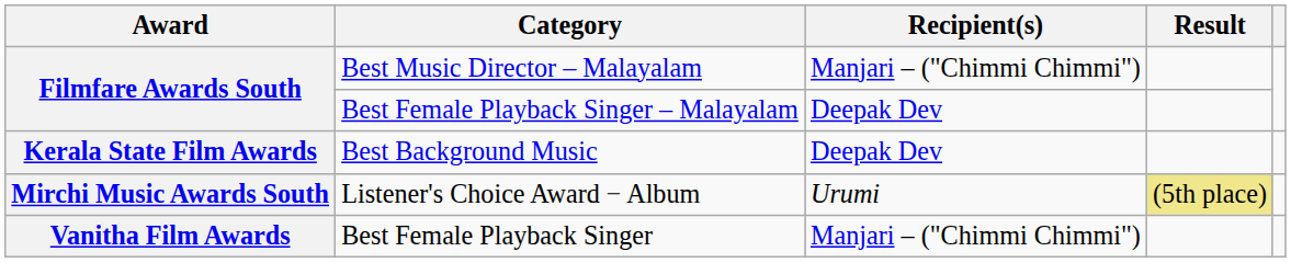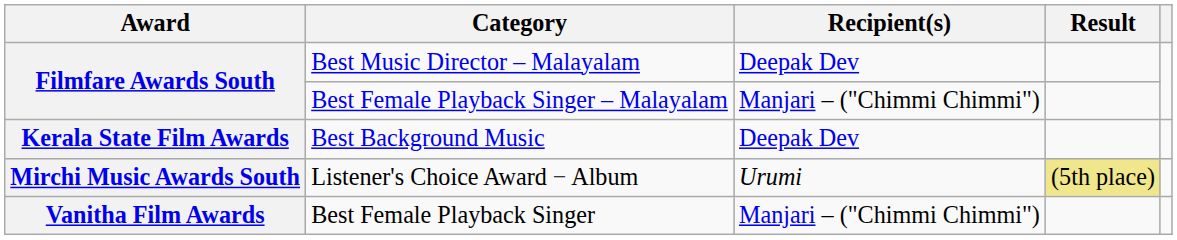 <table class="wikitable plainrowheaders sortable">
 <tr>
 <th scope="col">Award</th>
 <th scope="col">Category</th>
 <th scope="col">Recipient(s)</th>
 <th scope="col" class="unsortable">Result</th>
 <th scope="col" class="unsortable"></th>
 </tr>
 <tr>
 <th rowspan="2" scope="row"><a href='#'>Filmfare Awards South</a></th>
 <td><a href='#'>Best Music Director – Malayalam</a></td>
-<td><a href='#'>Manjari</a> – ("Chimmi Chimmi")</td>
+<td><a href='#'>Deepak Dev</a></td>
 <td></td>
 <td rowspan="2"><br></td>
 </tr>
 <tr>
 <td><a href='#'>Best Female Playback Singer – Malayalam</a></td>
-<td><a href='#'>Deepak Dev</a></td>
+<td><a href='#'>Manjari</a> – ("Chimmi Chimmi")</td>
 <td></td>
 </tr>
 <tr>
 <th scope="row"><a href='#'>Kerala State Film Awards</a></th>
 <td><a href='#'>Best Background Music</a></td>
 <td><a href='#'>Deepak Dev</a></td>
 <td></td>
 <td></td>
 </tr>
 <tr>
 <th scope="row"><a href='#'>Mirchi Music Awards South</a></th>
 <td>Listener's Choice Award − Album</td>
 <td><em>Urumi</em></td>
 <td style="background: khaki;"> (5th place)</td>
 <td></td>
 </tr>
 <tr>
 <th scope="row"><a href='#'>Vanitha Film Awards</a></th>
 <td>Best Female Playback Singer</td>
 <td><a href='#'>Manjari</a> – ("Chimmi Chimmi")</td>
 <td></td>
 <td></td>
 </tr>
 </table>
